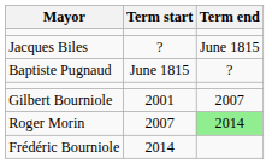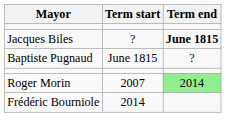 <table class="wikitable">
 <tr>
 <th>Mayor</th>
 <th>Term start</th>
 <th>Term end</th>
 </tr>
 <tr>
 <td></td>
 <td align=center></td>
 <td align=center></td>
 </tr>
 <tr>
 <td>Jacques Biles</td>
 <td align=center>?</td>
-<td align=center>June 1815</td>
+<td align=center><strong>June 1815</strong></td>
 </tr>
 <tr>
 <td>Baptiste Pugnaud</td>
 <td align=center>June 1815</td>
 <td align=center>?</td>
 </tr>
 <tr>
 <td></td>
 <td align=center></td>
 <td align=center></td>
 </tr>
 <tr>
-<td>Gilbert Bourniole</td>
-<td align=center>2001</td>
-<td align=center>2007</td>
-</tr>
-<tr>
 <td>Roger Morin</td>
 <td align=center>2007</td>
 <td align=center style="background: lightgreen;">2014</td>
 </tr>
 <tr>
 <td>Frédéric Bourniole</td>
 <td align=center>2014</td>
 <td></td>
 </tr>
 </table>
